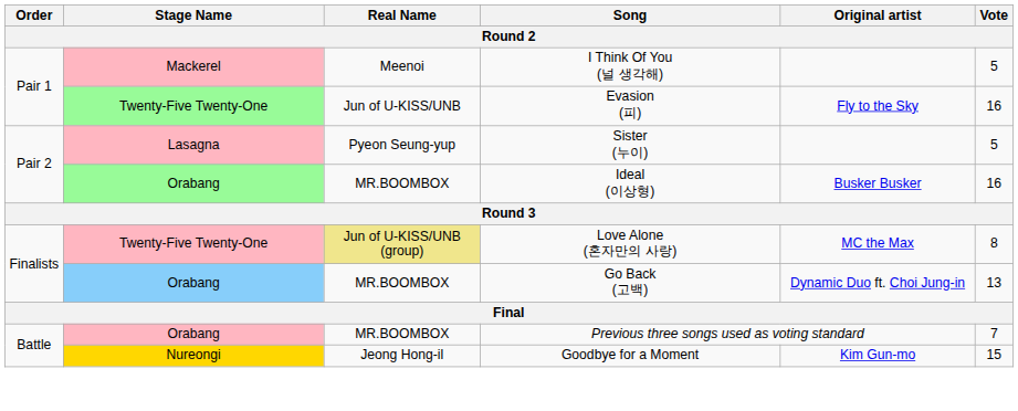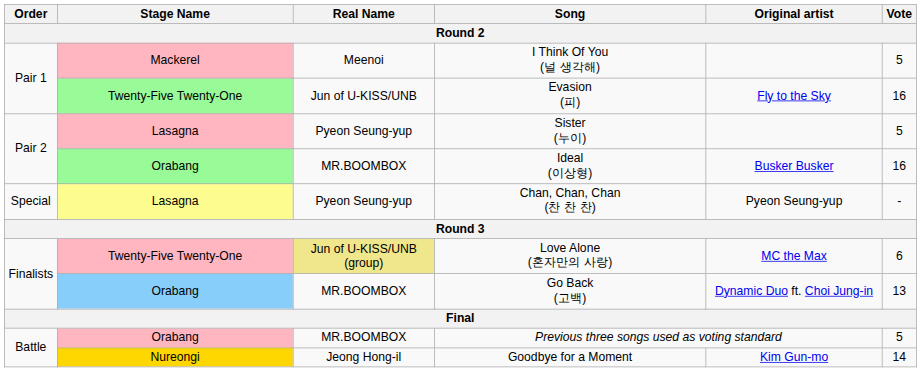 <table class="wikitable" style="text-align:center; width:95%;">
 <tr>
 <th style="width:1%;">Order</th>
 <th style="width:20%;">Stage Name</th>
 <th style="width:12%;">Real Name</th>
 <th style="width:23%;">Song</th>
 <th style="width:15%;">Original artist</th>
 <th style="width:1%;">Vote</th>
 </tr>
 <tr>
 <th colspan=6>Round 2</th>
 </tr>
 <tr>
 <td rowspan=2>Pair 1</td>
 <td bgcolor="lightpink">Mackerel</td>
 <td>Meenoi</td>
 <td>I Think Of You<br>(널 생각해)</td>
 <td></td>
 <td>5</td>
 </tr>
 <tr>
 <td bgcolor="palegreen">Twenty-Five Twenty-One</td>
 <td>Jun of U-KISS/UNB</td>
 <td>Evasion<br>(피)</td>
 <td><a href='#'>Fly to the Sky</a></td>
 <td>16</td>
 </tr>
 <tr>
 <td rowspan=2>Pair 2</td>
 <td bgcolor="lightpink">Lasagna</td>
 <td>Pyeon Seung-yup</td>
 <td>Sister<br>(누이)</td>
 <td></td>
 <td>5</td>
 </tr>
 <tr>
 <td bgcolor="palegreen">Orabang</td>
 <td>MR.BOOMBOX</td>
 <td>Ideal<br>(이상형)</td>
 <td><a href='#'>Busker Busker</a></td>
 <td>16</td>
 </tr>
 <tr>
+<td>Special</td>
+<td bgcolor="FDFC8F">Lasagna</td>
+<td>Pyeon Seung-yup</td>
+<td>Chan, Chan, Chan<br>(찬 찬 찬)</td>
+<td>Pyeon Seung-yup</td>
+<td>-</td>
+</tr>
+<tr>
 <th colspan=6>Round 3</th>
 </tr>
 <tr>
 <td rowspan=2>Finalists</td>
 <td bgcolor="lightpink">Twenty-Five Twenty-One</td>
 <td style="background: khaki;">Jun of U-KISS/UNB (group)</td>
 <td>Love Alone<br>(혼자만의 사랑)</td>
 <td><a href='#'>MC the Max</a></td>
-<td>8</td>
+<td>6</td>
 </tr>
 <tr>
 <td bgcolor="lightskyblue">Orabang</td>
 <td>MR.BOOMBOX</td>
 <td>Go Back<br>(고백)</td>
 <td><a href='#'>Dynamic Duo</a> ft. <a href='#'>Choi Jung-in</a></td>
 <td>13</td>
 </tr>
 <tr>
 <th colspan=6>Final</th>
 </tr>
 <tr>
 <td rowspan=2>Battle</td>
 <td bgcolor="lightpink">Orabang</td>
 <td>MR.BOOMBOX</td>
 <td colspan=2><em>Previous three songs used as voting standard</em></td>
-<td>7</td>
+<td>5</td>
 </tr>
 <tr>
 <td bgcolor="gold">Nureongi</td>
 <td>Jeong Hong-il</td>
 <td>Goodbye for a Moment<br></td>
 <td><a href='#'>Kim Gun-mo</a></td>
-<td>15</td>
+<td>14</td>
 </tr>
 </table>
